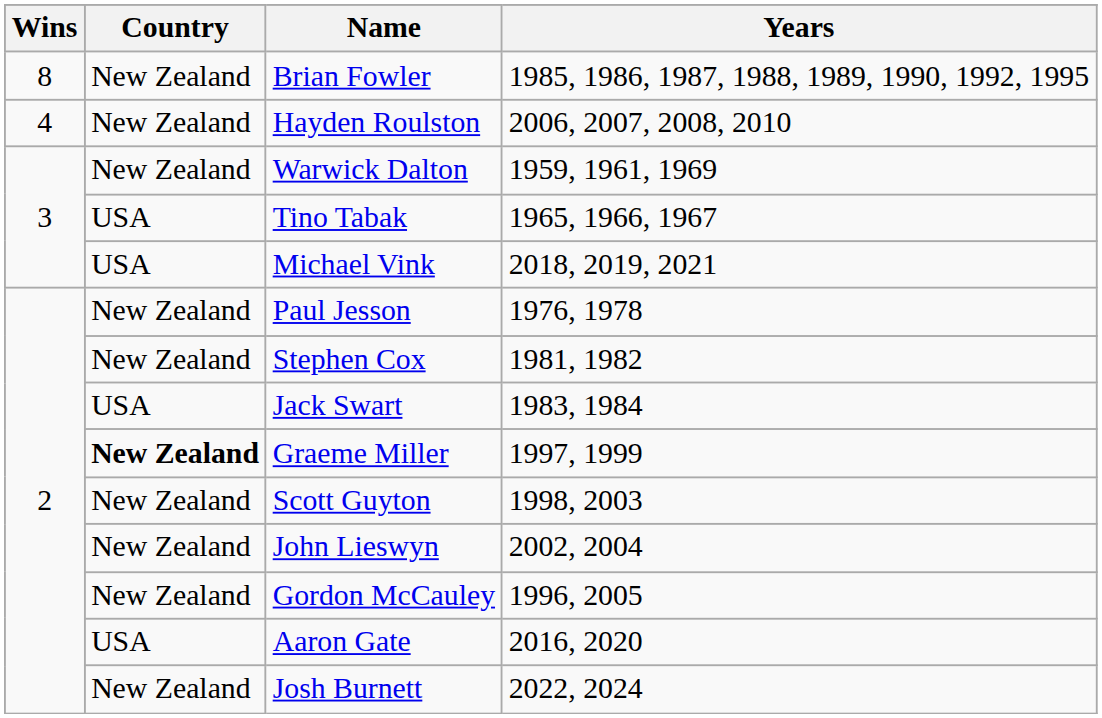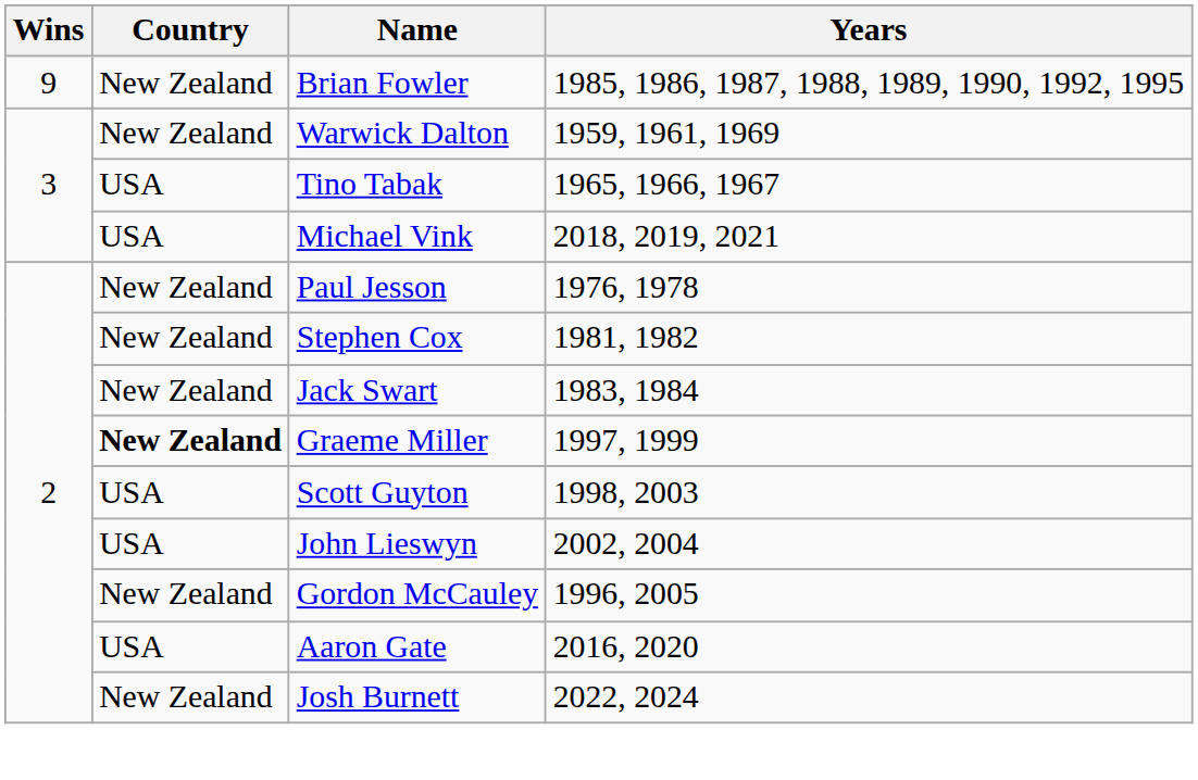 <table class="wikitable plainrowheaders sortable">
 <tr>
 <th>Wins</th>
 <th>Country</th>
 <th>Name</th>
 <th>Years</th>
 </tr>
 <tr>
-<td align=center>8</td>
+<td align=center>9</td>
 <td>  New Zealand</td>
 <td><a href='#'>Brian Fowler</a></td>
 <td align=left>1985, 1986, 1987, 1988, 1989, 1990, 1992, 1995</td>
-</tr>
-<tr>
-<td align=center>4</td>
-<td>  New Zealand</td>
-<td><a href='#'>Hayden Roulston</a></td>
-<td align=left>2006, 2007, 2008, 2010</td>
 </tr>
 <tr>
 <td rowspan=3 align=center>3</td>
 <td>  New Zealand</td>
 <td><a href='#'>Warwick Dalton</a></td>
 <td align=left>1959, 1961, 1969</td>
 </tr>
 <tr>
 <td> USA</td>
 <td><a href='#'>Tino Tabak</a></td>
 <td align=left>1965, 1966,  1967</td>
 </tr>
 <tr>
 <td> USA</td>
 <td><a href='#'>Michael Vink</a></td>
 <td align=left>2018, 2019, 2021</td>
 </tr>
 <tr>
 <td align=center rowspan=9>2</td>
 <td> New Zealand</td>
 <td><a href='#'>Paul Jesson</a></td>
 <td align=left>1976, 1978</td>
 </tr>
 <tr>
 <td> New Zealand</td>
 <td><a href='#'>Stephen Cox</a></td>
 <td align=left>1981, 1982</td>
 </tr>
 <tr>
-<td> USA</td>
+<td> New Zealand</td>
 <td><a href='#'>Jack Swart</a></td>
 <td align=left>1983, 1984</td>
 </tr>
 <tr>
 <td><strong> New Zealand</strong></td>
 <td><a href='#'>Graeme Miller</a></td>
 <td align=left>1997, 1999</td>
 </tr>
 <tr>
-<td> New Zealand</td>
+<td> USA</td>
 <td><a href='#'>Scott Guyton</a></td>
 <td align=left>1998, 2003</td>
 </tr>
 <tr>
-<td> New Zealand</td>
+<td> USA</td>
 <td><a href='#'>John Lieswyn</a></td>
 <td align=left>2002, 2004</td>
 </tr>
 <tr>
 <td> New Zealand</td>
 <td><a href='#'>Gordon McCauley</a></td>
 <td align=left>1996, 2005</td>
 </tr>
 <tr>
 <td> USA</td>
 <td><a href='#'>Aaron Gate</a></td>
 <td align=left>2016, 2020</td>
 </tr>
 <tr>
 <td> New Zealand</td>
 <td><a href='#'>Josh Burnett</a></td>
 <td align=left>2022, 2024</td>
 </tr>
 </table>
